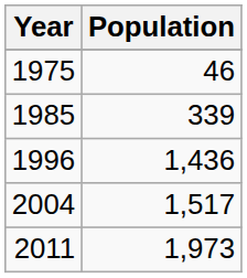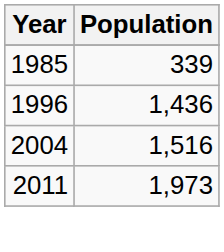 <table class="wikitable" style="line-height:1.1em;">
 <tr>
 <th>Year</th>
 <th>Population</th>
 </tr>
 <tr align="right">
-</tr>
-<tr align="right">
-<td>1975</td>
-<td>46</td>
 </tr>
 <tr align="right">
 <td>1985</td>
 <td>339</td>
 </tr>
 <tr align="right">
 <td>1996</td>
 <td>1,436</td>
 </tr>
 <tr align="right">
 <td>2004</td>
-<td>1,517</td>
+<td>1,516</td>
 </tr>
 <tr align="right">
 <td>2011</td>
 <td>1,973</td>
 </tr>
 </table>
